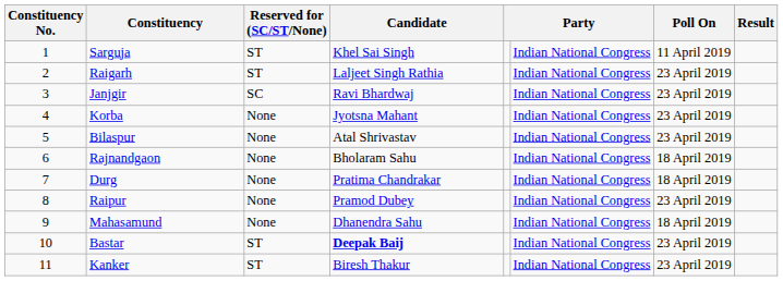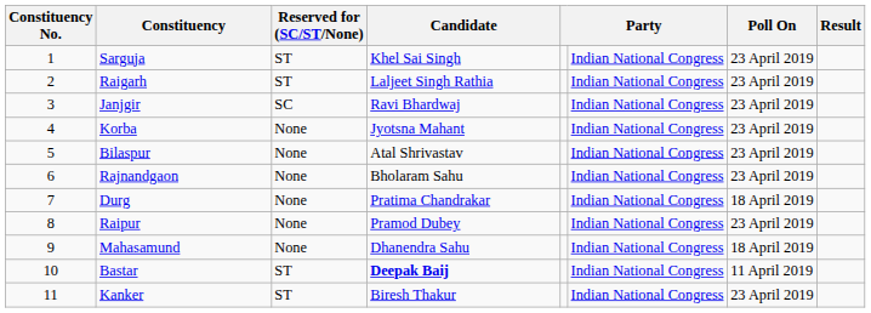 <table class= "wikitable sortable" style="text-align: left;">
 <tr>
 <th>Constituency <br> No.</th>
 <th style="width:180px;">Constituency</th>
 <th>Reserved for<br>(<a href='#'>SC/ST</a>/None)</th>
 <th style="width:200px;">Candidate </th>
 <th colspan="2">Party</th>
 <th>Poll On</th>
 <th>Result</th>
 </tr>
 <tr>
 <td style="text-align:center;">1</td>
 <td><a href='#'>Sarguja</a></td>
 <td>ST</td>
 <td><a href='#'>Khel Sai Singh</a></td>
 <td bgcolor=></td>
 <td><a href='#'>Indian National Congress</a></td>
-<td>11 April 2019</td>
+<td>23 April 2019</td>
 <td></td>
 </tr>
 <tr>
 <td style="text-align:center;">2</td>
 <td><a href='#'>Raigarh</a></td>
 <td>ST</td>
 <td><a href='#'>Laljeet Singh Rathia</a></td>
 <td bgcolor=></td>
 <td><a href='#'>Indian National Congress</a></td>
 <td>23 April 2019</td>
 <td></td>
 </tr>
 <tr>
 <td style="text-align:center;">3</td>
 <td><a href='#'>Janjgir</a></td>
 <td>SC</td>
 <td><a href='#'>Ravi Bhardwaj</a></td>
 <td bgcolor=></td>
 <td><a href='#'>Indian National Congress</a></td>
 <td>23 April 2019</td>
 <td></td>
 </tr>
 <tr>
 <td style="text-align:center;">4</td>
 <td><a href='#'>Korba</a></td>
 <td>None</td>
 <td><a href='#'>Jyotsna Mahant</a></td>
 <td bgcolor=></td>
 <td><a href='#'>Indian National Congress</a></td>
 <td>23 April 2019</td>
 <td></td>
 </tr>
 <tr>
 <td style="text-align:center;">5</td>
 <td><a href='#'>Bilaspur</a></td>
 <td>None</td>
 <td>Atal Shrivastav</td>
 <td bgcolor=></td>
 <td><a href='#'>Indian National Congress</a></td>
 <td>23 April 2019</td>
 <td></td>
 </tr>
 <tr>
 <td style="text-align:center;">6</td>
 <td><a href='#'>Rajnandgaon</a></td>
 <td>None</td>
 <td>Bholaram Sahu</td>
 <td bgcolor=></td>
 <td><a href='#'>Indian National Congress</a></td>
-<td>18 April 2019</td>
+<td>23 April 2019</td>
 <td></td>
 </tr>
 <tr>
 <td style="text-align:center;">7</td>
 <td><a href='#'>Durg</a></td>
 <td>None</td>
 <td><a href='#'>Pratima Chandrakar</a></td>
 <td bgcolor=></td>
 <td><a href='#'>Indian National Congress</a></td>
 <td>18 April 2019</td>
 <td></td>
 </tr>
 <tr>
 <td style="text-align:center;">8</td>
 <td><a href='#'>Raipur</a></td>
 <td>None</td>
 <td><a href='#'>Pramod Dubey</a></td>
 <td bgcolor=></td>
 <td><a href='#'>Indian National Congress</a></td>
 <td>23 April 2019</td>
 <td></td>
 </tr>
 <tr>
 <td style="text-align:center;">9</td>
 <td><a href='#'>Mahasamund</a></td>
 <td>None</td>
 <td><a href='#'>Dhanendra Sahu</a></td>
 <td bgcolor=></td>
 <td><a href='#'>Indian National Congress</a></td>
 <td>18 April 2019</td>
 <td></td>
 </tr>
 <tr>
 <td style="text-align:center;">10</td>
 <td><a href='#'>Bastar</a></td>
 <td>ST</td>
 <td><strong><a href='#'>Deepak Baij</a></strong></td>
 <td bgcolor=></td>
 <td><a href='#'>Indian National Congress</a></td>
-<td>23 April 2019</td>
+<td>11 April 2019</td>
 <td></td>
 </tr>
 <tr>
 <td style="text-align:center;">11</td>
 <td><a href='#'>Kanker</a></td>
 <td>ST</td>
 <td><a href='#'>Biresh Thakur</a></td>
 <td bgcolor=></td>
 <td><a href='#'>Indian National Congress</a></td>
 <td>23 April 2019</td>
 <td></td>
 </tr>
 </table>
